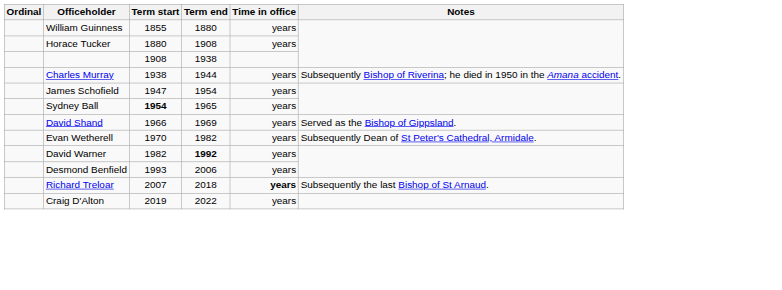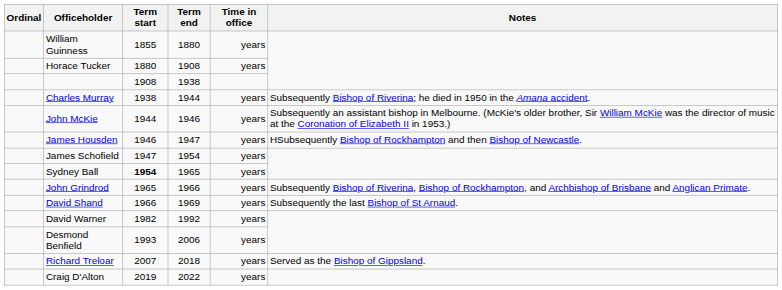 <table class="wikitable sortable">
 <tr>
 <th>Ordinal</th>
 <th>Officeholder</th>
 <th>Term start</th>
 <th>Term end</th>
 <th>Time in office</th>
 <th class="unsortable">Notes</th>
 </tr>
 <tr>
 <td align=center></td>
 <td>William Guinness</td>
 <td align=center>1855</td>
 <td align=center>1880</td>
 <td align=right> years</td>
 <td rowspan=3></td>
 </tr>
 <tr>
 <td align=center></td>
 <td>Horace Tucker</td>
 <td align=center>1880</td>
 <td align=center>1908</td>
 <td align=right> years</td>
 </tr>
 <tr>
 <td align=center></td>
 <td></td>
 <td align=center>1908</td>
 <td align=center>1938</td>
 <td align=right></td>
 </tr>
 <tr>
 <td align=center></td>
 <td><a href='#'>Charles Murray</a></td>
 <td align=center>1938</td>
 <td align=center>1944</td>
 <td align=right> years</td>
 <td>Subsequently <a href='#'>Bishop of Riverina</a>; he died in 1950 in the <a href='#'><em>Amana</em> accident</a>.</td>
 </tr>
 <tr>
 <td align=center></td>
+<td><a href='#'>John McKie</a></td>
+<td align=center>1944</td>
+<td align=center>1946</td>
+<td align=right> years</td>
+<td>Subsequently an assistant bishop in Melbourne. (McKie's older brother, Sir <a href='#'>William McKie</a> was the director of music at the <a href='#'>Coronation of Elizabeth II</a> in 1953.)</td>
+</tr>
+<tr>
+<td align=center></td>
+<td><a href='#'>James Housden</a></td>
+<td align=center>1946</td>
+<td align=center>1947</td>
+<td align=right> years</td>
+<td>HSubsequently <a href='#'>Bishop of Rockhampton</a> and then <a href='#'>Bishop of Newcastle</a>.</td>
+</tr>
+<tr>
+<td align=center></td>
 <td>James Schofield</td>
 <td align=center>1947</td>
 <td align=center>1954</td>
 <td align=right> years</td>
 <td rowspan=2></td>
 </tr>
 <tr>
 <td align=center></td>
 <td>Sydney Ball</td>
 <td align=center><strong>1954</strong></td>
 <td align=center>1965</td>
 <td align=right> years</td>
 </tr>
 <tr>
 <td align=center></td>
+<td><a href='#'>John Grindrod</a></td>
+<td align=center>1965</td>
+<td align=center>1966</td>
+<td align=right> years</td>
+<td>Subsequently <a href='#'>Bishop of Riverina</a>, <a href='#'>Bishop of Rockhampton</a>, and <a href='#'>Archbishop of Brisbane</a> and <a href='#'>Anglican Primate</a>.</td>
+</tr>
+<tr>
+<td align=center></td>
 <td><a href='#'>David Shand</a></td>
 <td align=center>1966</td>
 <td align=center>1969</td>
 <td align=right> years</td>
-<td>Served as the <a href='#'>Bishop of Gippsland</a>.</td>
-</tr>
-<tr>
-<td align=center></td>
-<td>Evan Wetherell</td>
-<td align=center>1970</td>
-<td align=center>1982</td>
-<td align=right> years</td>
-<td>Subsequently Dean of <a href='#'>St Peter's Cathedral, Armidale</a>.</td>
+<td>Subsequently the last <a href='#'>Bishop of St Arnaud</a>.</td>
 </tr>
 <tr>
 <td align=center></td>
 <td>David Warner</td>
 <td align=center>1982</td>
-<td align=center><strong>1992</strong></td>
+<td align=center>1992</td>
 <td align=right> years</td>
 <td rowspan=2></td>
 </tr>
 <tr>
 <td align=center></td>
 <td>Desmond Benfield</td>
 <td align=center>1993</td>
 <td align=center>2006</td>
 <td align=right> years</td>
 </tr>
 <tr>
 <td align=center></td>
 <td><a href='#'>Richard Treloar</a></td>
 <td align=center>2007</td>
 <td align=center>2018</td>
-<td align=right><strong> years</strong></td>
-<td>Subsequently the last <a href='#'>Bishop of St Arnaud</a>.</td>
+<td align=right> years</td>
+<td>Served as the <a href='#'>Bishop of Gippsland</a>.</td>
 </tr>
 <tr>
 <td align=center></td>
 <td>Craig D'Alton</td>
 <td align=center>2019</td>
 <td align=center>2022</td>
 <td align=right> years</td>
 <td></td>
 </tr>
 </table>
